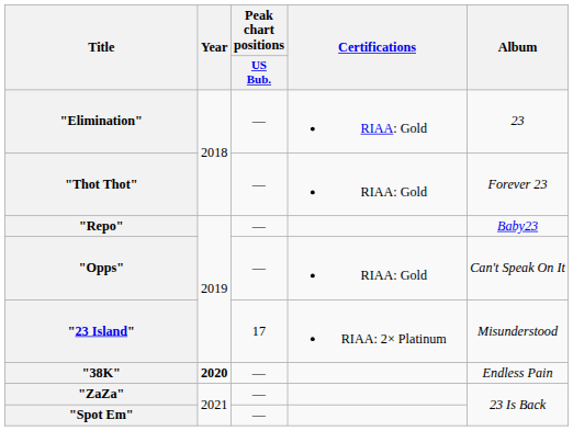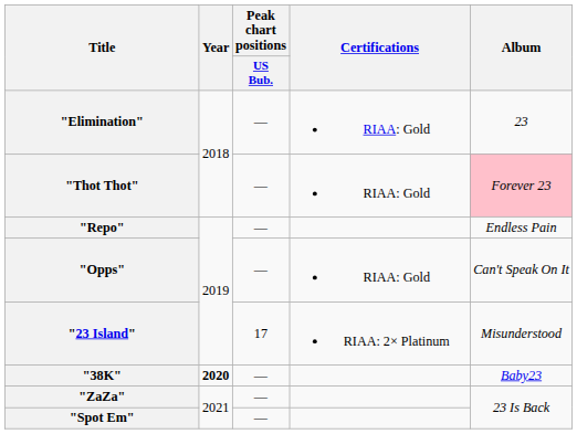 <table class="wikitable plainrowheaders" style="text-align:center;">
 <tr>
 <th scope="col" rowspan="2" style="width:14em;">Title</th>
 <th scope="col" rowspan="2">Year</th>
 <th scope="col" colspan="1">Peak chart positions</th>
 <th scope="col" rowspan="2" style="width:13em;"><a href='#'>Certifications</a></th>
 <th scope="col" rowspan="2">Album</th>
 </tr>
 <tr>
 <th scope="col" style="width:3em;font-size:90%;"><a href='#'>US</a><br><a href='#'>Bub.</a><br></th>
 </tr>
 <tr>
 <th scope="row">"Elimination"</th>
 <td rowspan="2">2018</td>
 <td>—</td>
 <td><br><ul><li><a href='#'>RIAA</a>: Gold</li></ul></td>
 <td><em>23</em></td>
 </tr>
 <tr>
 <th scope="row">"Thot Thot"</th>
 <td>—</td>
 <td><br><ul><li>RIAA: Gold</li></ul></td>
-<td><em>Forever 23</em></td>
+<td style="background: pink;"><em>Forever 23</em></td>
 </tr>
 <tr>
 <th scope="row">"Repo"</th>
 <td rowspan="3">2019</td>
 <td>—</td>
 <td></td>
-<td><em><a href='#'>Baby23</a></em></td>
+<td><em>Endless Pain</em></td>
 </tr>
 <tr>
 <th scope="row">"Opps" </th>
 <td>—</td>
 <td><br><ul><li>RIAA: Gold</li></ul></td>
 <td><em>Can't Speak On It</em></td>
 </tr>
 <tr>
 <th scope="row">"<a href='#'>23 Island</a>"</th>
 <td>17</td>
 <td><br><ul><li>RIAA: 2× Platinum</li></ul></td>
 <td><em>Misunderstood</em></td>
 </tr>
 <tr>
 <th scope="row">"38K"</th>
 <td><strong>2020</strong></td>
 <td>—</td>
 <td></td>
-<td><em>Endless Pain</em></td>
+<td><em><a href='#'>Baby23</a></em></td>
 </tr>
 <tr>
 <th scope="row">"ZaZa"</th>
 <td rowspan="2">2021</td>
 <td>—</td>
 <td></td>
 <td rowspan="2"><em>23 Is Back</em></td>
 </tr>
 <tr>
 <th scope="row">"Spot Em"</th>
 <td>—</td>
 <td></td>
 </tr>
 </table>
